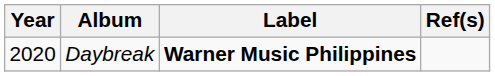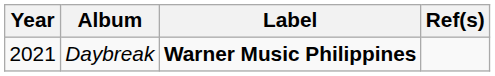 <table class="wikitable">
 <tr>
 <th>Year</th>
 <th>Album</th>
 <th>Label</th>
 <th>Ref(s)</th>
 </tr>
 <tr>
-<td>2020</td>
+<td>2021</td>
 <td><em>Daybreak</em></td>
 <td><strong>Warner Music Philippines</strong></td>
 <td></td>
 </tr>
 </table>
